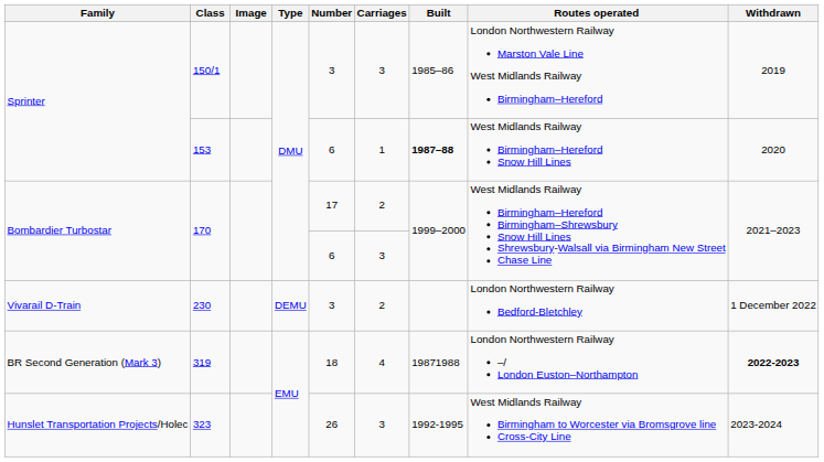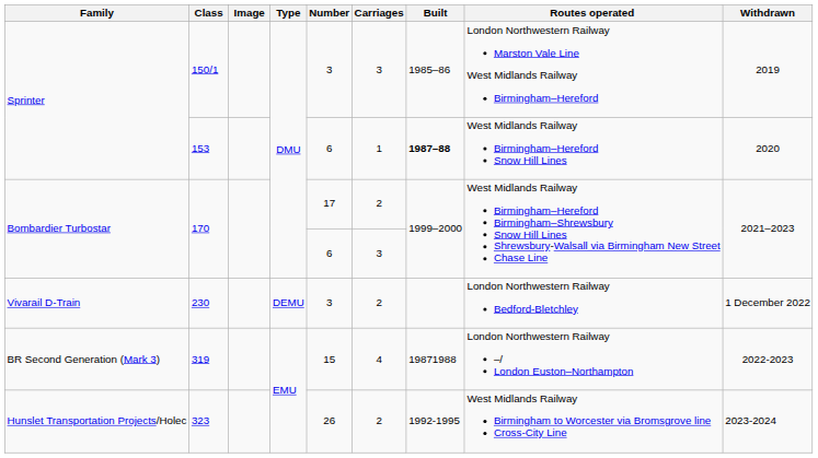 <table class="wikitable">
 <tr ---- bgcolor="#f9f9f9">
 <th> Family </th>
 <th> Class </th>
 <th> Image </th>
 <th> Type </th>
 <th>Number</th>
 <th>Carriages</th>
 <th> Built </th>
 <th>Routes operated </th>
 <th> Withdrawn </th>
 </tr>
 <tr>
 <td rowspan="2"><a href='#'>Sprinter</a></td>
 <td><a href='#'>150/1</a></td>
 <td style="text-align:center;"></td>
 <td rowspan="4" style="text-align:center;"><a href='#'>DMU</a></td>
 <td style="text-align:center;">3</td>
 <td style="text-align:center;">3</td>
 <td>1985–86</td>
 <td>London Northwestern Railway<br><ul><li><a href='#'>Marston Vale Line</a></li></ul>West Midlands Railway<ul><li><a href='#'>Birmingham–Hereford</a></li></ul></td>
 <td style="text-align:center;">2019</td>
 </tr>
 <tr>
 <td><a href='#'>153</a></td>
 <td style="text-align:center;"></td>
 <td style="text-align:center;">6</td>
 <td style="text-align:center;">1</td>
 <td><strong>1987–88</strong></td>
 <td>West Midlands Railway<br><ul><li><a href='#'>Birmingham–Hereford</a></li><li><a href='#'>Snow Hill Lines</a></li></ul></td>
 <td style="text-align:center;">2020</td>
 </tr>
 <tr>
 <td rowspan="2"><a href='#'>Bombardier Turbostar</a></td>
 <td rowspan="2"><a href='#'>170</a></td>
 <td rowspan="2" style="text-align:center;"></td>
 <td style="text-align:center;">17</td>
 <td style="text-align:center;">2</td>
 <td rowspan="2">1999–2000</td>
 <td rowspan="2">West Midlands Railway<br><ul><li><a href='#'>Birmingham–Hereford</a></li><li><a href='#'>Birmingham–Shrewsbury</a></li><li><a href='#'>Snow Hill Lines</a></li><li><a href='#'>Shrewsbury</a>-<a href='#'>Walsall via Birmingham New Street</a></li><li><a href='#'>Chase Line</a></li></ul></td>
 <td rowspan="2" style="text-align:center;">2021–2023</td>
 </tr>
 <tr>
 <td style="text-align:center;">6</td>
 <td style="text-align:center;">3</td>
 </tr>
 <tr>
 <td><a href='#'>Vivarail D-Train</a></td>
 <td><a href='#'>230</a></td>
 <td></td>
 <td style="text-align:center;"><a href='#'>DEMU</a></td>
 <td style="text-align:center;">3</td>
 <td style="text-align:center;">2</td>
 <td style="text-align:center;"></td>
 <td>London Northwestern Railway<br><ul><li><a href='#'>Bedford-Bletchley</a></li></ul></td>
 <td>1 December 2022</td>
 </tr>
 <tr>
 <td>BR Second Generation (<a href='#'>Mark 3</a>)</td>
 <td><a href='#'>319</a></td>
 <td></td>
 <td rowspan="2"><a href='#'>EMU</a></td>
-<td style="text-align:center;">18</td>
+<td style="text-align:center;">15</td>
 <td style="text-align:center;">4</td>
 <td>19871988</td>
 <td>London Northwestern Railway<br><ul><li>–/</li><li><a href='#'>London Euston–Northampton</a></li></ul></td>
-<td style="text-align:center;"><strong>2022-2023</strong></td>
+<td style="text-align:center;">2022-2023</td>
 </tr>
 <tr>
 <td><a href='#'>Hunslet Transportation Projects</a>/Holec</td>
 <td><a href='#'>323</a></td>
 <td></td>
 <td style="text-align:center;">26</td>
-<td style="text-align:center;">3</td>
+<td style="text-align:center;">2</td>
 <td>1992-1995</td>
 <td>West Midlands Railway<br><ul><li><a href='#'>Birmingham to Worcester via Bromsgrove line</a></li><li><a href='#'>Cross-City Line</a></li></ul></td>
 <td>2023-2024</td>
 </tr>
 </table>
